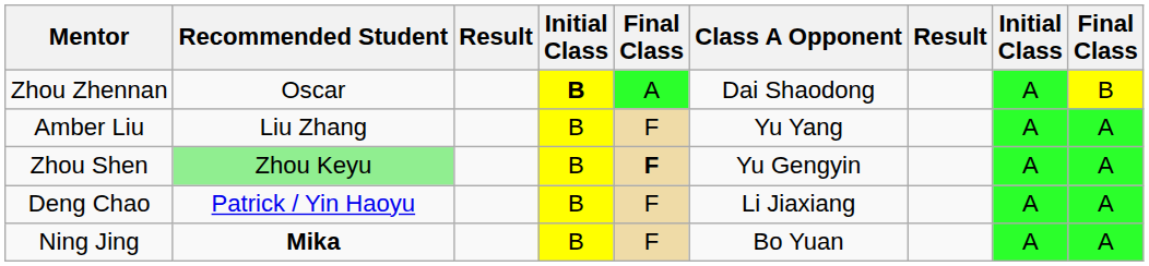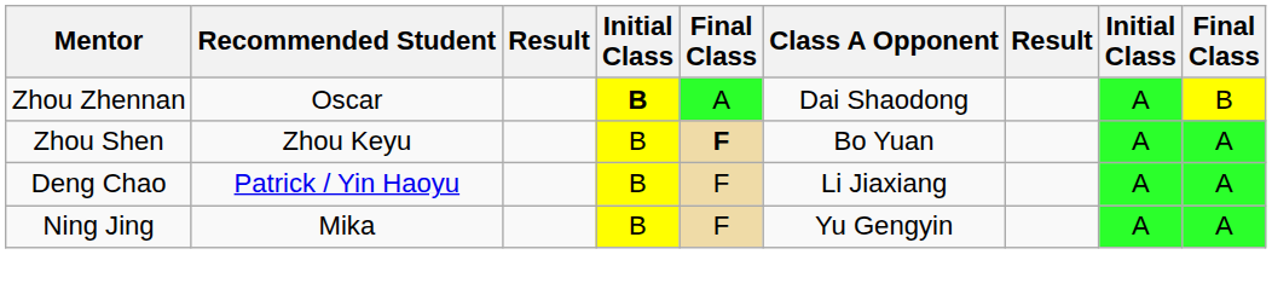 <table class="wikitable sortable" style="text-align:center;">
 <tr>
 <th>Mentor</th>
 <th>Recommended Student</th>
 <th>Result</th>
 <th>Initial<br>Class</th>
 <th>Final<br>Class</th>
 <th>Class A Opponent</th>
 <th>Result</th>
 <th>Initial<br>Class</th>
 <th>Final<br>Class</th>
 </tr>
 <tr>
 <td>Zhou Zhennan</td>
 <td>Oscar</td>
 <td></td>
 <td style="background:#FFFF00"><strong>B</strong></td>
 <td style="background:#2BFF2B">A</td>
 <td>Dai Shaodong</td>
 <td></td>
 <td style="background:#2BFF2B">A</td>
 <td style="background:#FFFF00">B</td>
 </tr>
 <tr>
-<td>Amber Liu</td>
-<td>Liu Zhang</td>
-<td></td>
-<td style="background:#FFFF00">B</td>
-<td style="background:#EFDBA7">F</td>
-<td>Yu Yang</td>
-<td></td>
-<td style="background:#2BFF2B">A</td>
-<td style="background:#2BFF2B">A</td>
-</tr>
-<tr>
 <td>Zhou Shen</td>
-<td style="background: lightgreen;">Zhou Keyu</td>
+<td>Zhou Keyu</td>
 <td></td>
 <td style="background:#FFFF00">B</td>
 <td style="background:#EFDBA7"><strong>F</strong></td>
-<td>Yu Gengyin</td>
+<td>Bo Yuan</td>
 <td></td>
 <td style="background:#2BFF2B">A</td>
 <td style="background:#2BFF2B">A</td>
 </tr>
 <tr>
 <td>Deng Chao</td>
 <td><a href='#'>Patrick / Yin Haoyu</a></td>
 <td></td>
 <td style="background:#FFFF00">B</td>
 <td style="background:#EFDBA7">F</td>
 <td>Li Jiaxiang</td>
 <td></td>
 <td style="background:#2BFF2B">A</td>
 <td style="background:#2BFF2B">A</td>
 </tr>
 <tr>
 <td>Ning Jing</td>
-<td><strong>Mika</strong></td>
+<td>Mika</td>
 <td></td>
 <td style="background:#FFFF00">B</td>
 <td style="background:#EFDBA7">F</td>
-<td>Bo Yuan</td>
+<td>Yu Gengyin</td>
 <td></td>
 <td style="background:#2BFF2B">A</td>
 <td style="background:#2BFF2B">A</td>
 </tr>
 </table>
